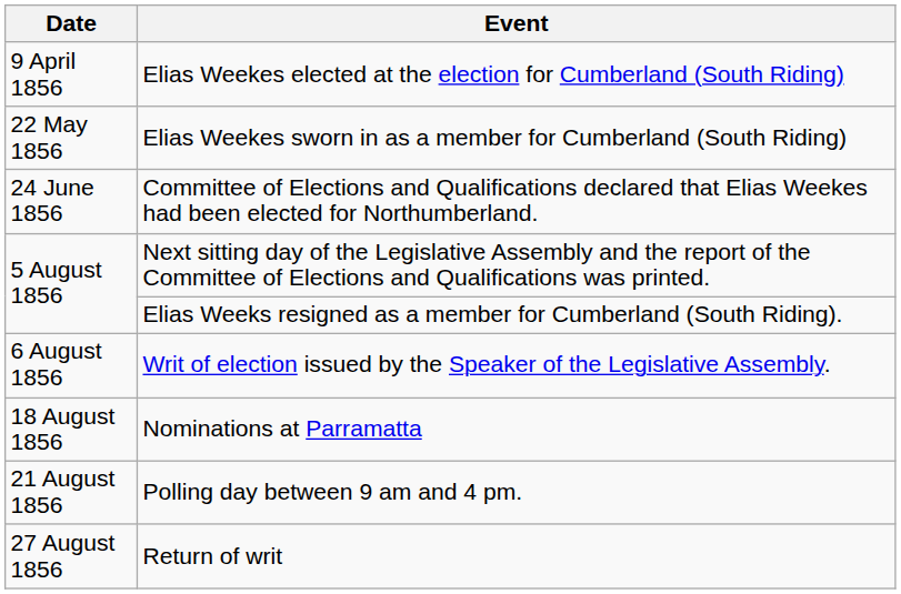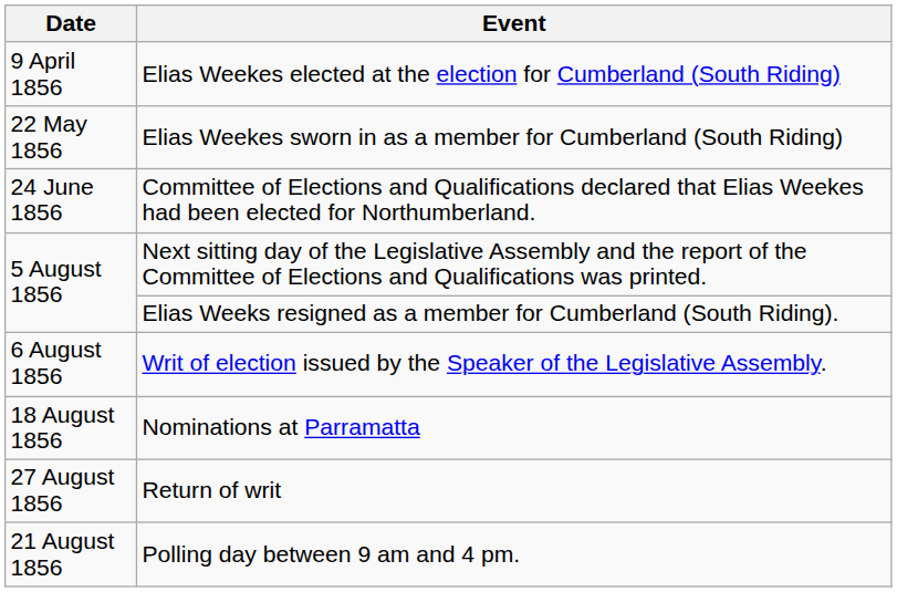 <table class="wikitable">
 <tr>
 <th>Date</th>
 <th>Event</th>
 </tr>
 <tr>
 <td>9 April 1856</td>
 <td>Elias Weekes elected at the <a href='#'>election</a> for <a href='#'>Cumberland (South Riding)</a></td>
 </tr>
 <tr>
 <td>22 May 1856</td>
 <td>Elias Weekes sworn in as a member for Cumberland (South Riding)</td>
 </tr>
 <tr>
 <td>24 June 1856</td>
 <td>Committee of Elections and Qualifications declared that Elias Weekes had been elected for Northumberland.</td>
 </tr>
 <tr>
 <td rowspan="2">5 August 1856</td>
 <td>Next sitting day of the Legislative Assembly and the report of the Committee of Elections and Qualifications was printed.</td>
 </tr>
 <tr>
 <td>Elias Weeks resigned as a member for Cumberland (South Riding).</td>
 </tr>
 <tr>
 <td>6 August 1856</td>
 <td><a href='#'>Writ of election</a> issued by the <a href='#'>Speaker of the Legislative Assembly</a>.</td>
 </tr>
 <tr>
 <td>18 August 1856</td>
 <td>Nominations at <a href='#'>Parramatta</a></td>
 </tr>
 <tr>
+<td>27 August 1856</td>
+<td>Return of writ</td>
+</tr>
+<tr>
 <td>21 August 1856</td>
 <td>Polling day between 9 am and 4 pm.</td>
 </tr>
-<tr>
-<td>27 August 1856</td>
-<td>Return of writ</td>
-</tr>
 </table>
